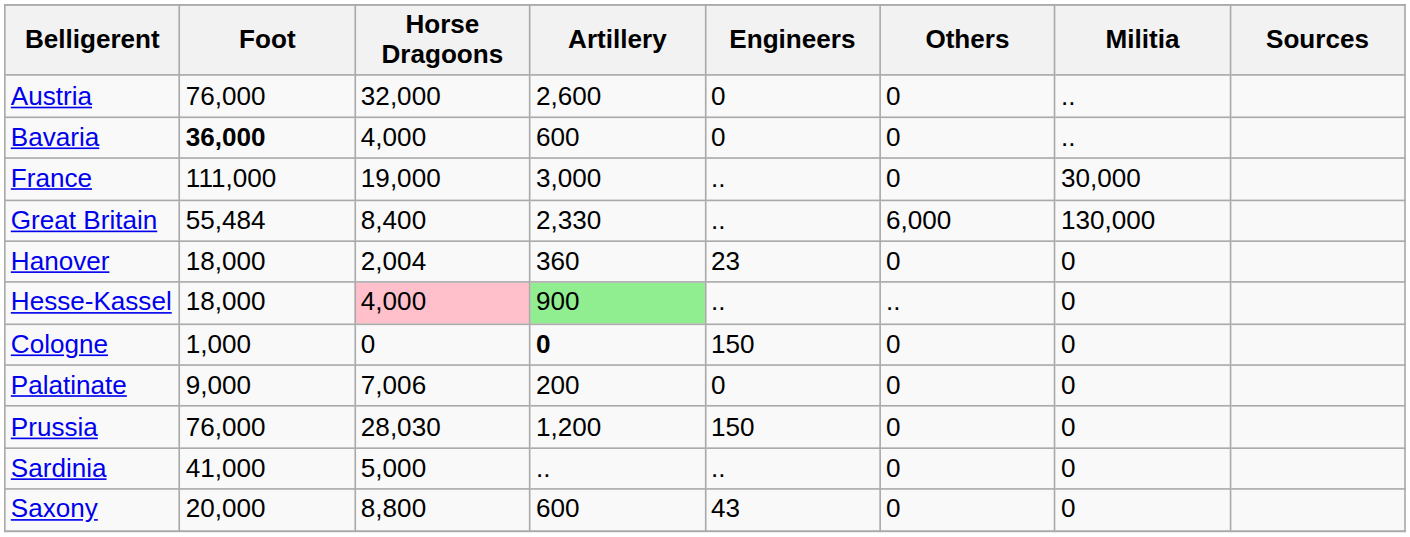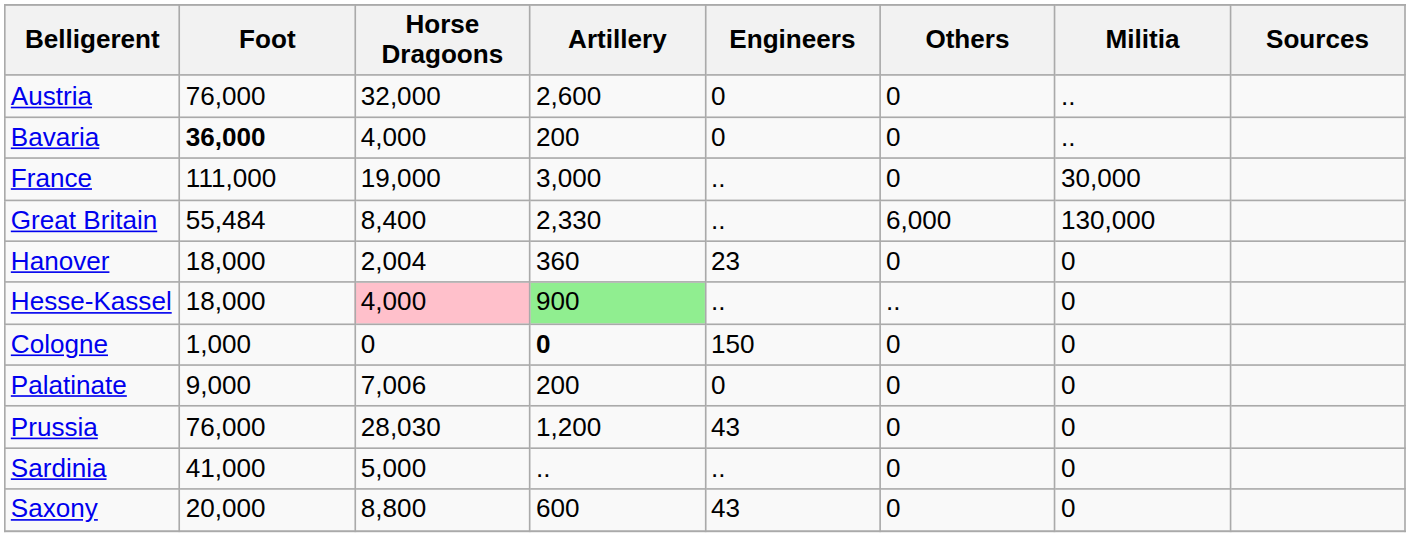 <table class="wikitable sortable">
 <tr>
 </tr>
 <tr bgcolor="F1F1F1">
 <th align="left" width="100">Belligerent</th>
 <th align="left" width="100">Foot</th>
 <th align="left" width="100">Horse<br>Dragoons</th>
 <th align="left" width="100">Artillery</th>
 <th align="left" width="100">Engineers</th>
 <th align="left" width="100">Others</th>
 <th align="left" width="100">Militia</th>
 <th align="left" width="100">Sources</th>
 </tr>
 <tr>
 <td><a href='#'>Austria</a></td>
 <td>76,000</td>
 <td>32,000</td>
 <td>2,600</td>
 <td>0</td>
 <td>0</td>
 <td>..</td>
 <td></td>
 </tr>
 <tr>
 <td><a href='#'>Bavaria</a></td>
 <td><strong>36,000</strong></td>
 <td>4,000</td>
-<td>600</td>
+<td>200</td>
 <td>0</td>
 <td>0</td>
 <td>..</td>
 <td></td>
 </tr>
 <tr>
 <td><a href='#'>France</a></td>
 <td>111,000</td>
 <td>19,000</td>
 <td>3,000</td>
 <td>..</td>
 <td>0</td>
 <td>30,000</td>
 <td></td>
 </tr>
 <tr>
 <td><a href='#'>Great Britain</a></td>
 <td>55,484</td>
 <td>8,400</td>
 <td>2,330</td>
 <td>..</td>
 <td>6,000</td>
 <td>130,000</td>
 <td></td>
 </tr>
 <tr>
 <td><a href='#'>Hanover</a></td>
 <td>18,000</td>
 <td>2,004</td>
 <td>360</td>
 <td>23</td>
 <td>0</td>
 <td>0</td>
 <td></td>
 </tr>
 <tr>
 <td><a href='#'>Hesse-Kassel</a></td>
 <td>18,000</td>
 <td style="background: pink;">4,000</td>
 <td style="background: lightgreen;">900</td>
 <td>..</td>
 <td>..</td>
 <td>0</td>
 <td></td>
 </tr>
 <tr>
 <td><a href='#'>Cologne</a></td>
 <td>1,000</td>
 <td>0</td>
 <td><strong>0</strong></td>
 <td>150</td>
 <td>0</td>
 <td>0</td>
 <td></td>
 </tr>
 <tr>
 <td><a href='#'>Palatinate</a></td>
 <td>9,000</td>
 <td>7,006</td>
 <td>200</td>
 <td>0</td>
 <td>0</td>
 <td>0</td>
 <td></td>
 </tr>
 <tr>
 <td><a href='#'>Prussia</a></td>
 <td>76,000</td>
 <td>28,030</td>
 <td>1,200</td>
-<td>150</td>
+<td>43</td>
 <td>0</td>
 <td>0</td>
 <td></td>
 </tr>
 <tr>
 <td><a href='#'>Sardinia</a></td>
 <td>41,000</td>
 <td>5,000</td>
 <td>..</td>
 <td>..</td>
 <td>0</td>
 <td>0</td>
 <td></td>
 </tr>
 <tr>
 <td><a href='#'>Saxony</a></td>
 <td>20,000</td>
 <td>8,800</td>
 <td>600</td>
 <td>43</td>
 <td>0</td>
 <td>0</td>
 <td></td>
 </tr>
 <tr>
 </tr>
 </table>
